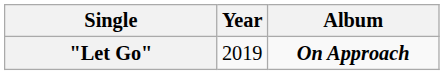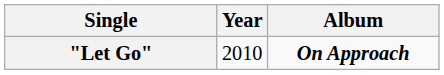 <table class="wikitable plainrowheaders" border="1" style="text-align: center;">
 <tr>
 <th style="width: 10em;">Single</th>
 <th>Year</th>
 <th style="width: 8em;">Album</th>
 </tr>
 <tr>
 <th scope="row">"Let Go"</th>
-<td>2019</td>
+<td>2010</td>
 <td><strong><em>On Approach</em></strong></td>
 </tr>
 </table>
